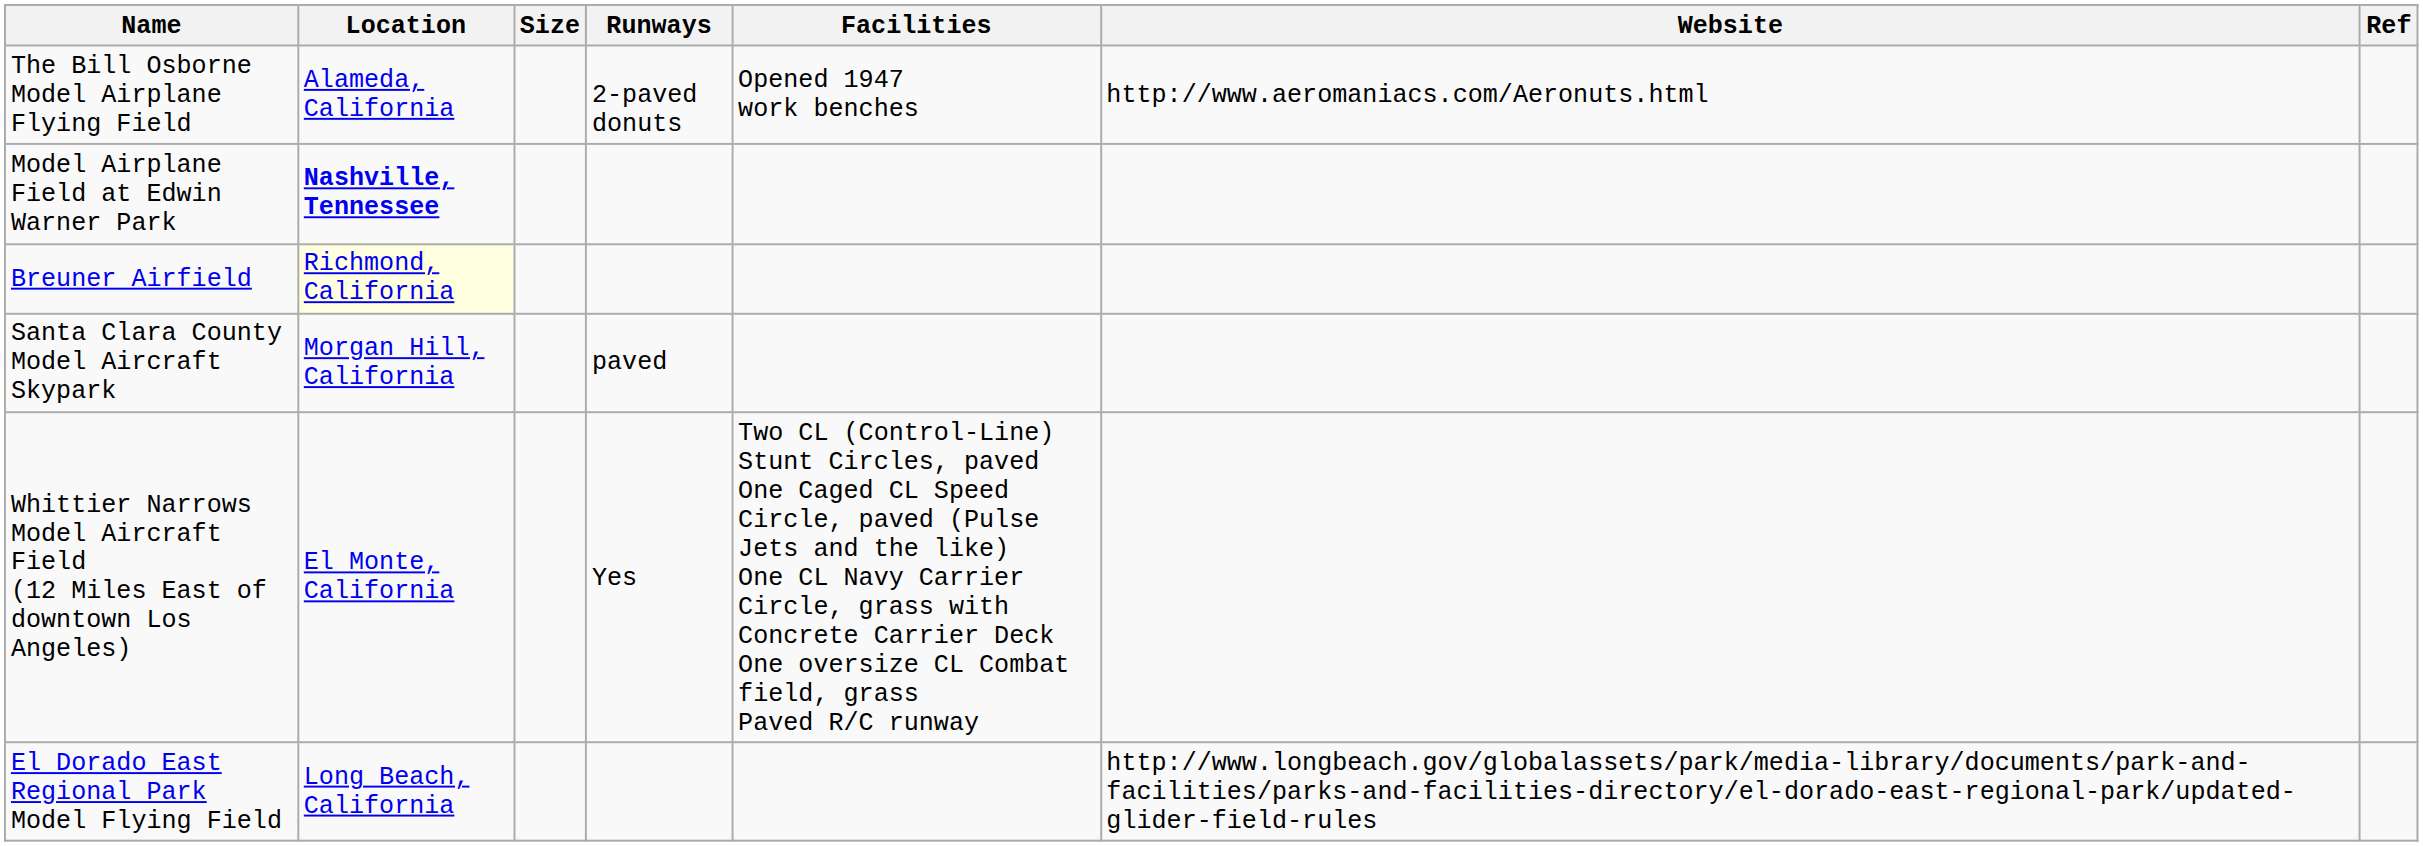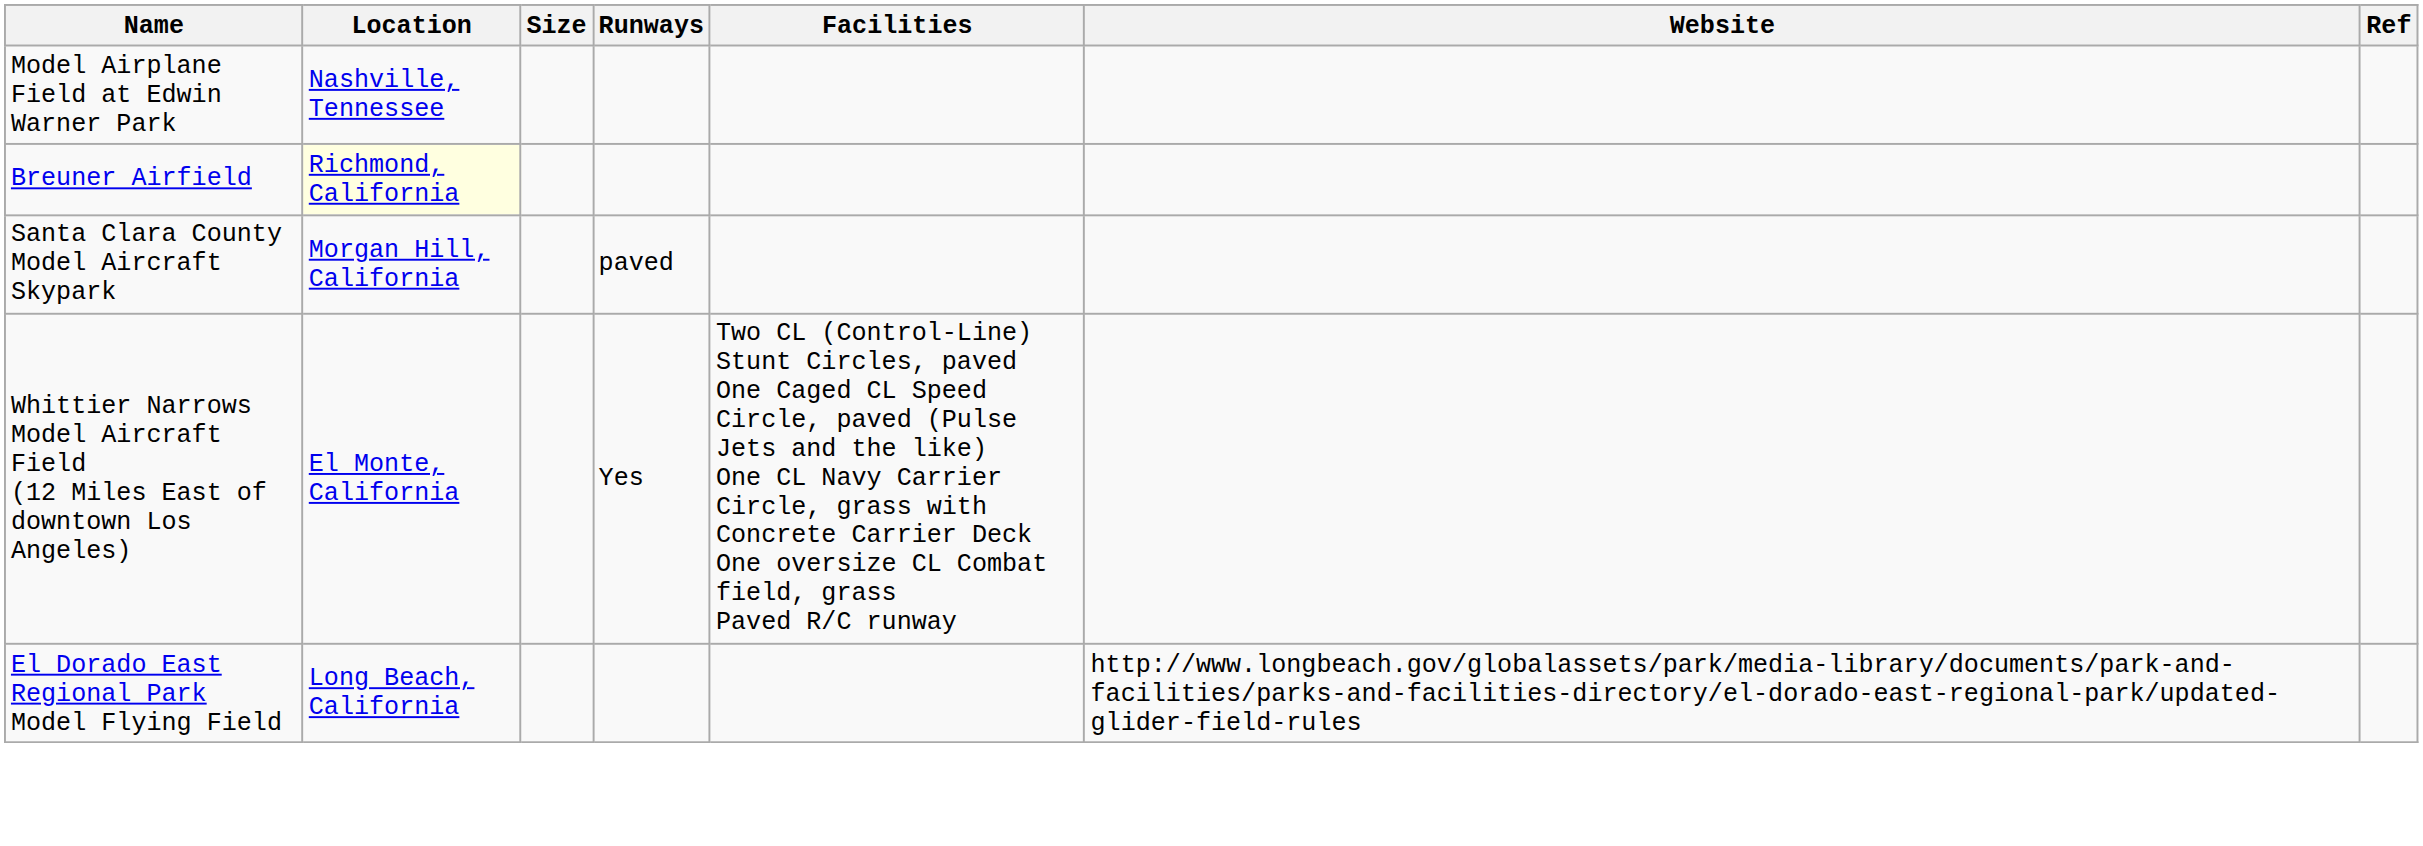 <table class="wikitable sortable">
 <tr>
 <th>Name</th>
 <th>Location</th>
 <th>Size</th>
 <th>Runways</th>
 <th>Facilities</th>
 <th>Website</th>
 <th>Ref</th>
 </tr>
 <tr>
-<td>The Bill Osborne Model Airplane Flying Field</td>
-<td><a href='#'>Alameda, California</a></td>
-<td></td>
-<td><br>2-paved donuts</td>
-<td>Opened 1947<br>work benches</td>
-<td>http://www.aeromaniacs.com/Aeronuts.html</td>
-<td></td>
-</tr>
-<tr>
 <td>Model Airplane Field at Edwin Warner Park</td>
-<td><strong><a href='#'>Nashville, Tennessee</a></strong></td>
+<td><a href='#'>Nashville, Tennessee</a></td>
 <td></td>
 <td></td>
 <td></td>
 <td></td>
 <td></td>
 </tr>
 <tr>
 <td><a href='#'>Breuner Airfield</a></td>
 <td style="background: lightyellow;"><a href='#'>Richmond, California</a></td>
 <td></td>
 <td></td>
 <td></td>
 <td></td>
 <td></td>
 </tr>
 <tr>
 <td>Santa Clara County Model Aircraft Skypark</td>
 <td><a href='#'>Morgan Hill, California</a></td>
 <td></td>
 <td> paved</td>
 <td></td>
 <td></td>
 <td></td>
 </tr>
 <tr>
 <td>Whittier Narrows Model Aircraft Field<br>(12 Miles East of downtown Los Angeles)</td>
 <td><a href='#'>El Monte, California</a></td>
 <td></td>
 <td>Yes</td>
 <td>Two CL (Control-Line) Stunt Circles, paved<br>One Caged CL Speed Circle, paved (Pulse Jets and the like)<br>One CL Navy Carrier Circle, grass with Concrete Carrier Deck<br>One oversize CL Combat field, grass<br>Paved R/C runway</td>
 <td></td>
 <td></td>
 </tr>
 <tr>
 <td><a href='#'>El Dorado East Regional Park</a> Model Flying Field</td>
 <td><a href='#'>Long Beach, California</a></td>
 <td></td>
 <td></td>
 <td></td>
 <td>http://www.longbeach.gov/globalassets/park/media-library/documents/park-and-facilities/parks-and-facilities-directory/el-dorado-east-regional-park/updated-glider-field-rules</td>
 </tr>
 </table>
